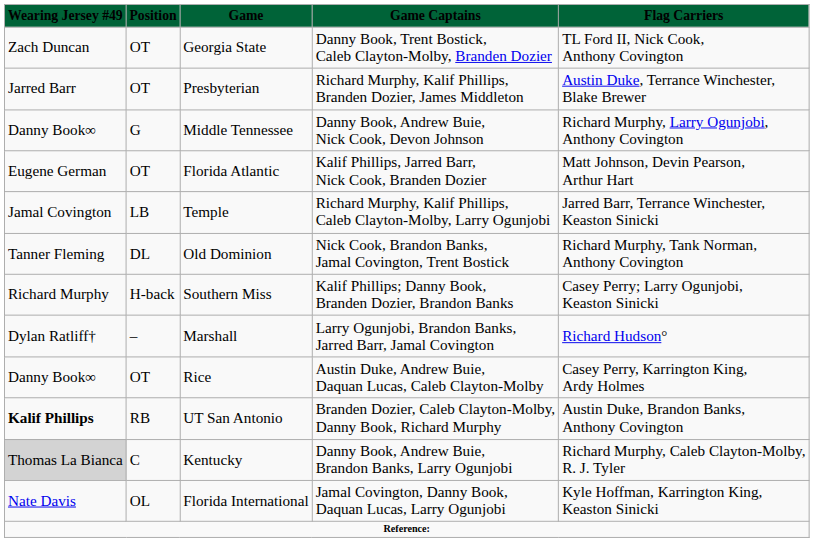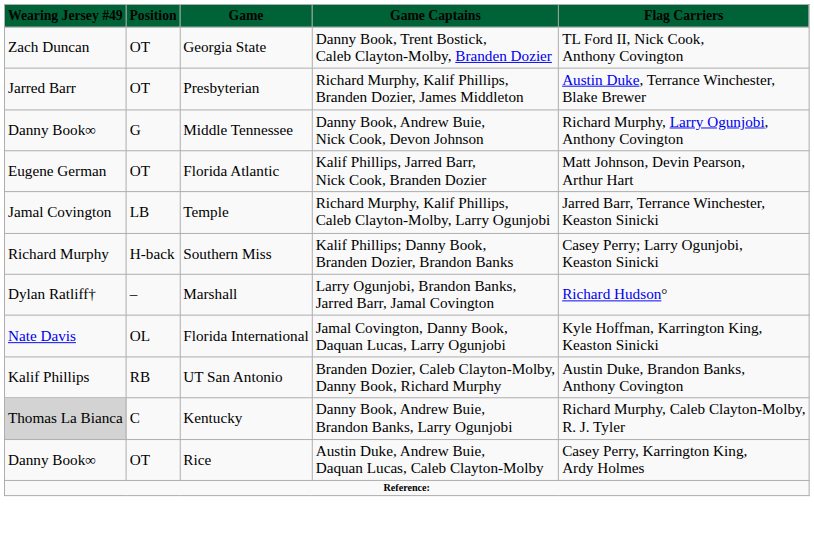 <table class="wikitable">
 <tr style="background:#006338; text-align:center; font-size:90%;">
 <td><span><strong>Wearing Jersey #49</strong></span></td>
 <td><span><strong>Position</strong></span></td>
 <td><span><strong>Game</strong></span></td>
 <td><span><strong>Game Captains</strong></span></td>
 <td><span><strong>Flag Carriers</strong></span></td>
 </tr>
 <tr>
 <td>Zach Duncan</td>
 <td>OT</td>
 <td>Georgia State</td>
 <td>Danny Book, Trent Bostick,<br>Caleb Clayton-Molby, <a href='#'>Branden Dozier</a></td>
 <td>TL Ford II, Nick Cook,<br>Anthony Covington</td>
 </tr>
 <tr>
 <td>Jarred Barr</td>
 <td>OT</td>
 <td>Presbyterian</td>
 <td>Richard Murphy, Kalif Phillips,<br>Branden Dozier, James Middleton</td>
 <td><a href='#'>Austin Duke</a>, Terrance Winchester,<br>Blake Brewer</td>
 </tr>
 <tr>
 <td>Danny Book∞</td>
 <td>G</td>
 <td>Middle Tennessee</td>
 <td>Danny Book, Andrew Buie,<br>Nick Cook, Devon Johnson</td>
 <td>Richard Murphy, <a href='#'>Larry Ogunjobi</a>,<br>Anthony Covington</td>
 </tr>
 <tr>
 <td>Eugene German</td>
 <td>OT</td>
 <td>Florida Atlantic</td>
 <td>Kalif Phillips, Jarred Barr,<br>Nick Cook, Branden Dozier</td>
 <td>Matt Johnson, Devin Pearson,<br>Arthur Hart</td>
 </tr>
 <tr>
 <td>Jamal Covington</td>
 <td>LB</td>
 <td>Temple</td>
 <td>Richard Murphy, Kalif Phillips,<br>Caleb Clayton-Molby, Larry Ogunjobi</td>
 <td>Jarred Barr, Terrance Winchester,<br>Keaston Sinicki</td>
 </tr>
 <tr>
-<td>Tanner Fleming</td>
-<td>DL</td>
-<td>Old Dominion</td>
-<td>Nick Cook, Brandon Banks,<br>Jamal Covington, Trent Bostick</td>
-<td>Richard Murphy, Tank Norman,<br>Anthony Covington</td>
-</tr>
-<tr>
 <td>Richard Murphy</td>
 <td>H-back</td>
 <td>Southern Miss</td>
 <td>Kalif Phillips; Danny Book,<br>Branden Dozier, Brandon Banks</td>
 <td>Casey Perry; Larry Ogunjobi,<br>Keaston Sinicki</td>
 </tr>
 <tr>
 <td>Dylan Ratliff†</td>
 <td>–</td>
 <td>Marshall</td>
 <td>Larry Ogunjobi, Brandon Banks,<br>Jarred Barr, Jamal Covington</td>
 <td><a href='#'>Richard Hudson</a>°</td>
 </tr>
 <tr>
-<td>Danny Book∞</td>
-<td>OT</td>
-<td>Rice</td>
-<td>Austin Duke, Andrew Buie,<br>Daquan Lucas, Caleb Clayton-Molby</td>
-<td>Casey Perry, Karrington King,<br>Ardy Holmes</td>
+<td><a href='#'>Nate Davis</a></td>
+<td>OL</td>
+<td>Florida International</td>
+<td>Jamal Covington, Danny Book,<br>Daquan Lucas, Larry Ogunjobi</td>
+<td>Kyle Hoffman, Karrington King,<br>Keaston Sinicki</td>
 </tr>
 <tr>
-<td><strong>Kalif Phillips</strong></td>
+<td>Kalif Phillips</td>
 <td>RB</td>
 <td>UT San Antonio</td>
 <td>Branden Dozier, Caleb Clayton-Molby,<br>Danny Book, Richard Murphy</td>
 <td>Austin Duke, Brandon Banks,<br>Anthony Covington</td>
 </tr>
 <tr>
 <td style="background: lightgrey;">Thomas La Bianca</td>
 <td>C</td>
 <td>Kentucky</td>
 <td>Danny Book, Andrew Buie,<br>Brandon Banks, Larry Ogunjobi</td>
 <td>Richard Murphy, Caleb Clayton-Molby,<br>R. J. Tyler</td>
 </tr>
 <tr>
-<td><a href='#'>Nate Davis</a></td>
-<td>OL</td>
-<td>Florida International</td>
-<td>Jamal Covington, Danny Book,<br>Daquan Lucas, Larry Ogunjobi</td>
-<td>Kyle Hoffman, Karrington King,<br>Keaston Sinicki</td>
+<td>Danny Book∞</td>
+<td>OT</td>
+<td>Rice</td>
+<td>Austin Duke, Andrew Buie,<br>Daquan Lucas, Caleb Clayton-Molby</td>
+<td>Casey Perry, Karrington King,<br>Ardy Holmes</td>
 </tr>
 <tr>
 <td colspan="5" style="font-size: 8pt" align="center"><strong>Reference:</strong></td>
 </tr>
 </table>
